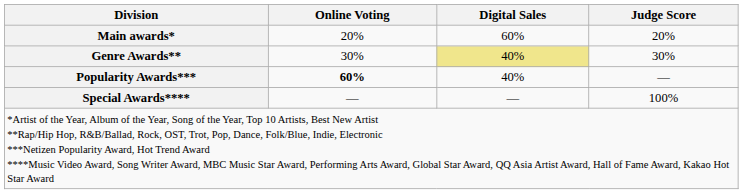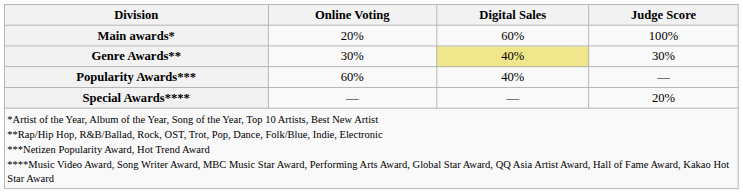 <table class="wikitable"  style="width:70%; text-align:center; font-size:95%">
 <tr>
 <th>Division</th>
 <th>Online Voting</th>
 <th>Digital Sales</th>
 <th>Judge Score</th>
 </tr>
 <tr>
 <th>Main awards*</th>
 <td>20%</td>
 <td>60%</td>
-<td>20%</td>
+<td>100%</td>
 </tr>
 <tr>
 <th>Genre Awards**</th>
 <td>30%</td>
 <td style="background: khaki;">40%</td>
 <td>30%</td>
 </tr>
 <tr>
 <th>Popularity Awards***</th>
-<td><strong>60%</strong></td>
+<td>60%</td>
 <td>40%</td>
 <td>—</td>
 </tr>
 <tr>
 <th>Special Awards****</th>
 <td>—</td>
 <td>—</td>
-<td>100%</td>
+<td>20%</td>
 </tr>
 <tr>
 <td colspan=7 align=left><small>*Artist of the Year, Album of the Year, Song of the Year, Top 10 Artists, Best New Artist<br>**Rap/Hip Hop, R&B/Ballad, Rock, OST, Trot, Pop, Dance, Folk/Blue, Indie, Electronic<br>***Netizen Popularity Award, Hot Trend Award<br>****Music Video Award, Song Writer Award, MBC Music Star Award, Performing Arts Award, Global Star Award, QQ Asia Artist Award, Hall of Fame Award, Kakao Hot Star Award</small></td>
 </tr>
 </table>
